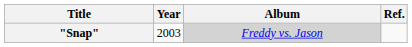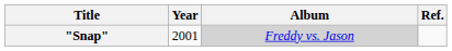 <table class="wikitable plainrowheaders" style="text-align:center;">
 <tr>
 <th scope="col" style="width:12em;">Title</th>
 <th scope="col">Year</th>
 <th scope="col" style="width:16em;">Album</th>
 <th scope="col">Ref.</th>
 </tr>
 <tr>
 <th scope="row">"Snap"</th>
-<td>2003</td>
+<td>2001</td>
 <td style="background: lightgrey;"><em><a href='#'>Freddy vs. Jason</a></em></td>
 <td></td>
 </tr>
 </table>
